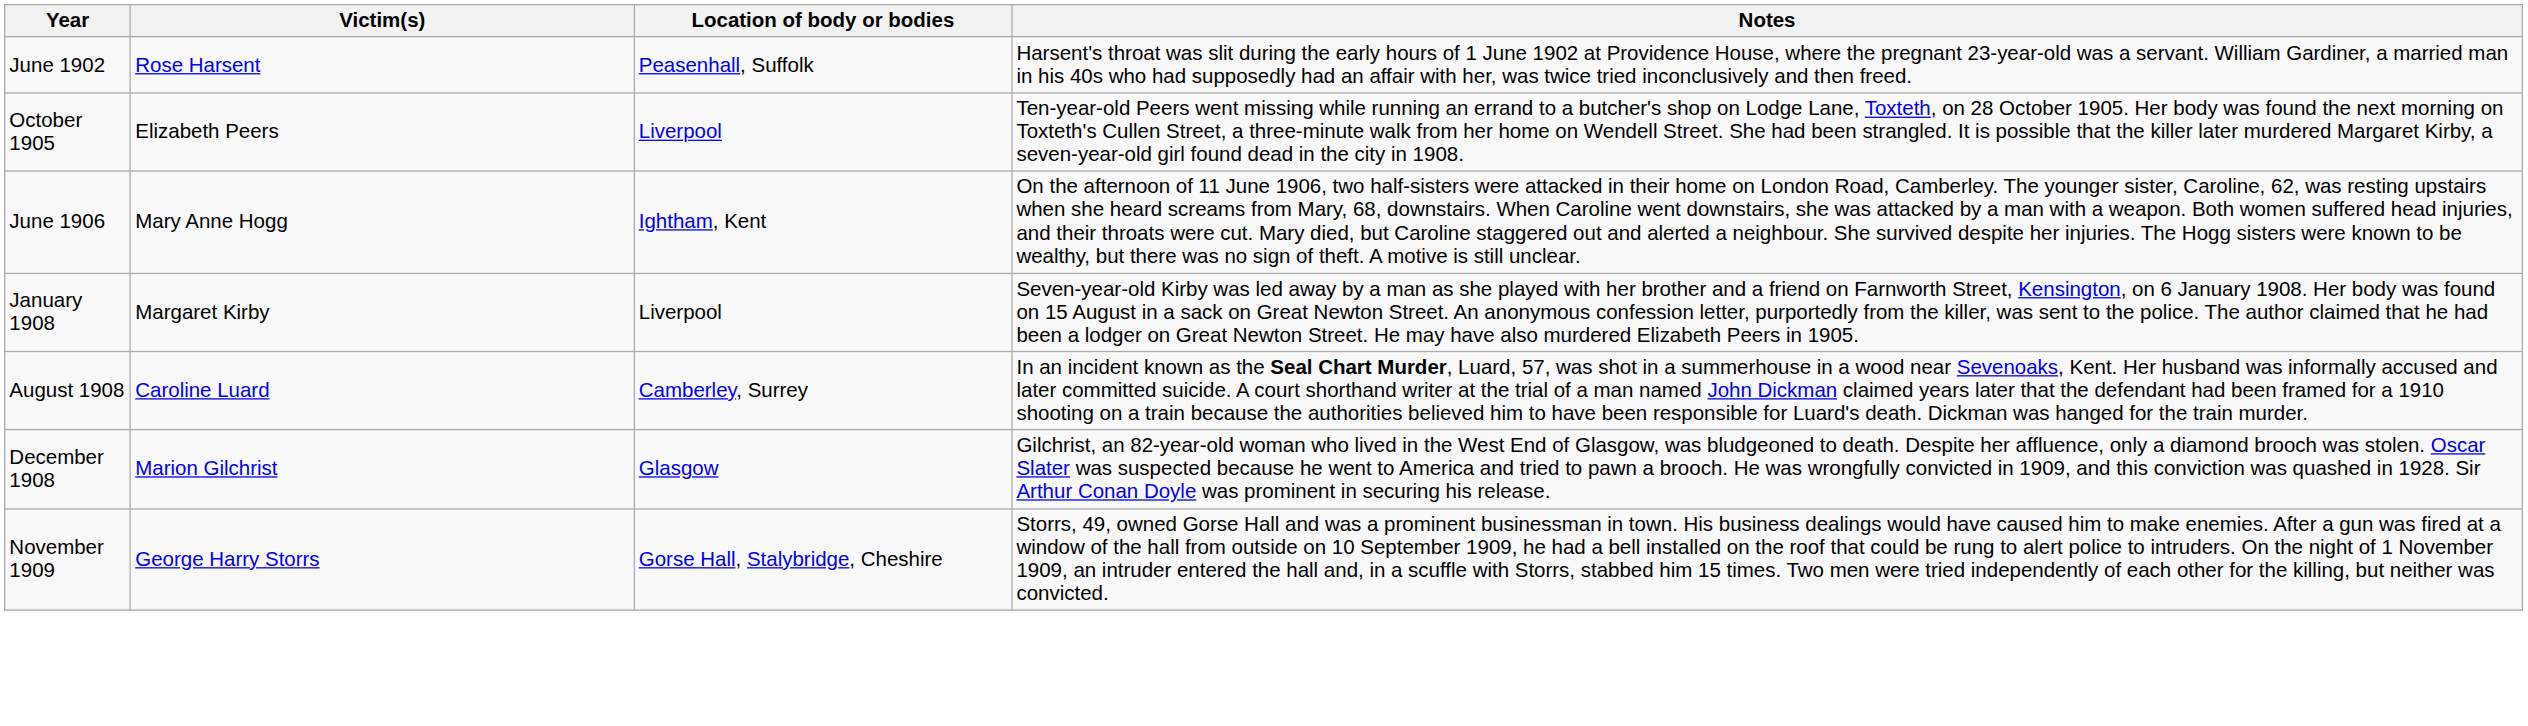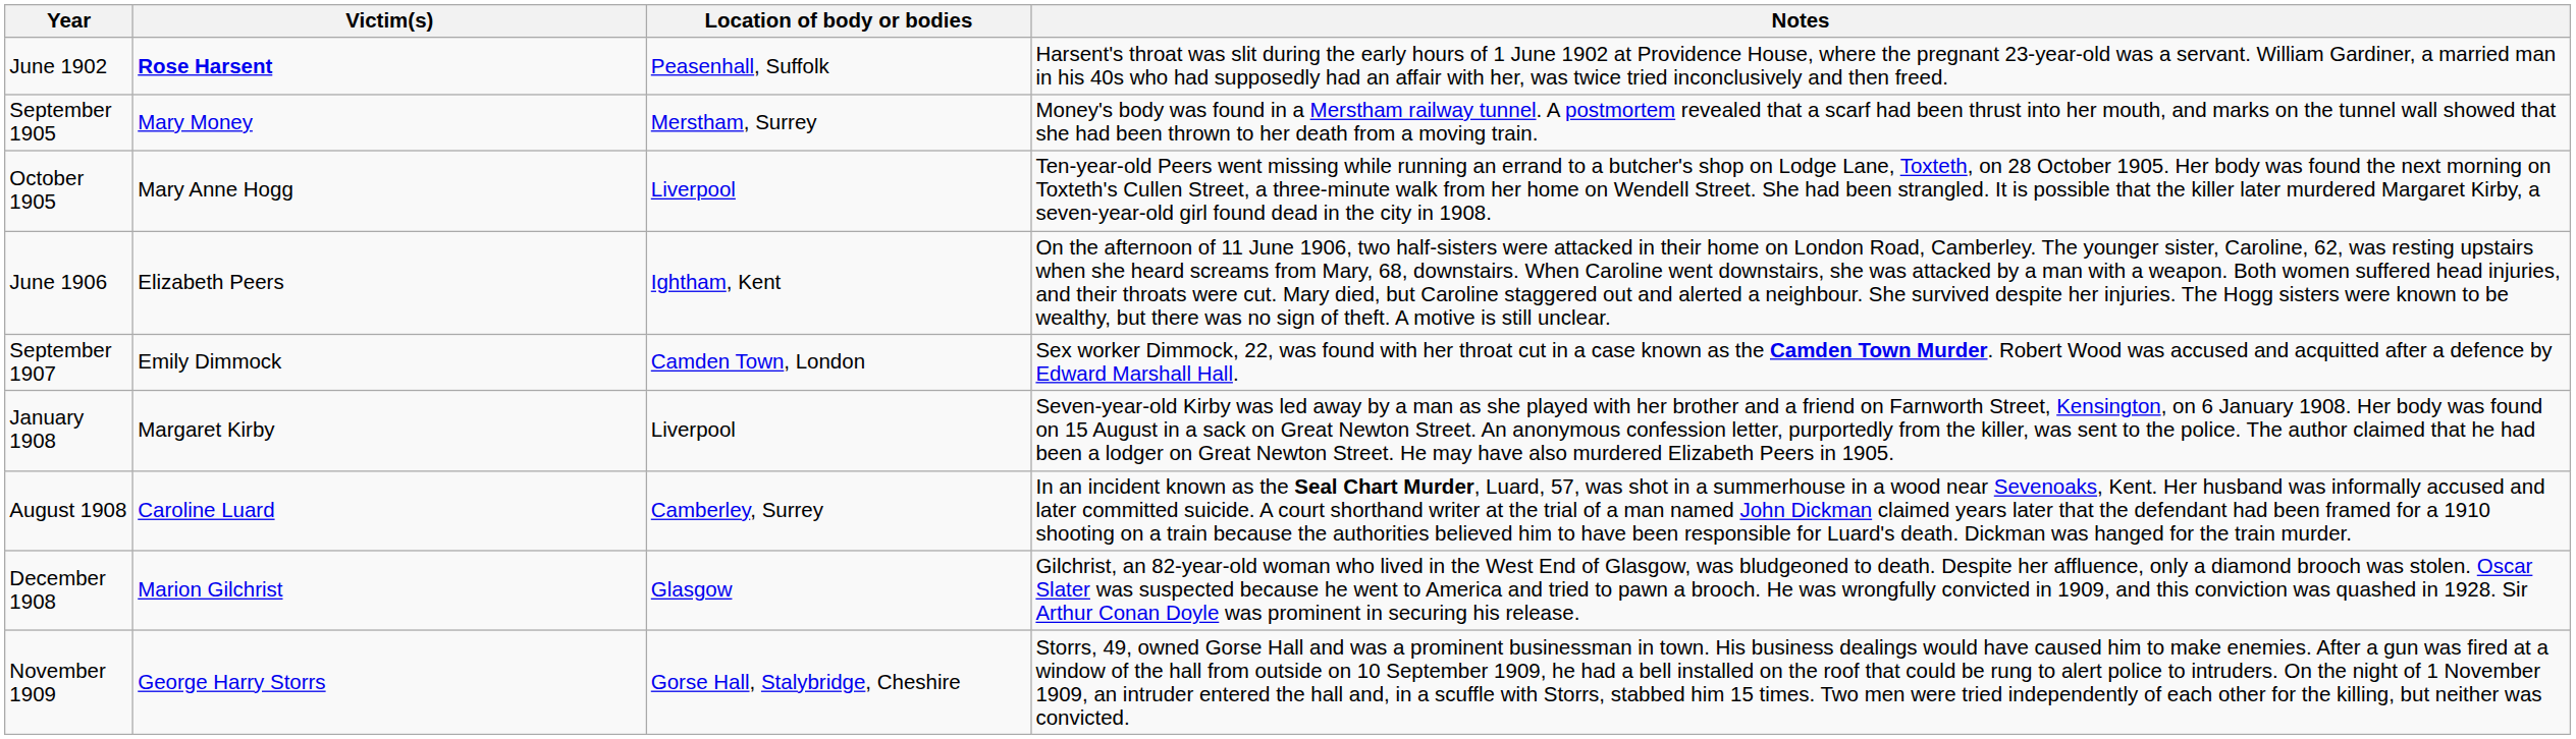 <table class="wikitable sortable">
 <tr>
 <th width=5%>Year</th>
 <th style="width:20%;">Victim(s)</th>
 <th style="width:15%;">Location of body or bodies</th>
 <th style="width:60%;">Notes</th>
 </tr>
 <tr>
 <td>June 1902</td>
-<td><a href='#'>Rose Harsent</a></td>
+<td><strong><a href='#'>Rose Harsent</a></strong></td>
 <td><a href='#'>Peasenhall</a>, Suffolk</td>
 <td>Harsent's throat was slit during the early hours of 1 June 1902 at Providence House, where the pregnant 23-year-old was a servant. William Gardiner, a married man in his 40s who had supposedly had an affair with her, was twice tried inconclusively and then freed.</td>
 </tr>
 <tr>
+<td>September 1905</td>
+<td><a href='#'>Mary Money</a></td>
+<td><a href='#'>Merstham</a>, Surrey</td>
+<td>Money's body was found in a <a href='#'>Merstham railway tunnel</a>. A <a href='#'>postmortem</a> revealed that a scarf had been thrust into her mouth, and marks on the tunnel wall showed that she had been thrown to her death from a moving train.</td>
+</tr>
+<tr>
 <td>October 1905</td>
-<td>Elizabeth Peers</td>
+<td>Mary Anne Hogg</td>
 <td><a href='#'>Liverpool</a></td>
 <td>Ten-year-old Peers went missing while running an errand to a butcher's shop on Lodge Lane, <a href='#'>Toxteth</a>, on 28 October 1905. Her body was found the next morning on Toxteth's Cullen Street, a three-minute walk from her home on Wendell Street. She had been strangled. It is possible that the killer later murdered Margaret Kirby, a seven-year-old girl found dead in the city in 1908.</td>
 </tr>
 <tr>
 <td>June 1906</td>
-<td>Mary Anne Hogg</td>
+<td>Elizabeth Peers</td>
 <td><a href='#'>Ightham</a>, Kent</td>
 <td>On the afternoon of 11 June 1906, two half-sisters were attacked in their home on London Road, Camberley. The younger sister, Caroline, 62, was resting upstairs when she heard screams from Mary, 68, downstairs. When Caroline went downstairs, she was attacked by a man with a weapon. Both women suffered head injuries, and their throats were cut. Mary died, but Caroline staggered out and alerted a neighbour. She survived despite her injuries. The Hogg sisters were known to be wealthy, but there was no sign of theft. A motive is still unclear.</td>
+</tr>
+<tr>
+<td>September 1907</td>
+<td>Emily Dimmock</td>
+<td><a href='#'>Camden Town</a>, London</td>
+<td>Sex worker Dimmock, 22, was found with her throat cut in a case known as the <strong><a href='#'>Camden Town Murder</a></strong>. Robert Wood was accused and acquitted after a defence by <a href='#'>Edward Marshall Hall</a>.</td>
 </tr>
 <tr>
 <td>January 1908</td>
 <td>Margaret Kirby</td>
 <td>Liverpool</td>
 <td>Seven-year-old Kirby was led away by a man as she played with her brother and a friend on Farnworth Street, <a href='#'>Kensington</a>, on 6 January 1908. Her body was found on 15 August in a sack on Great Newton Street. An anonymous confession letter, purportedly from the killer, was sent to the police. The author claimed that he had been a lodger on Great Newton Street. He may have also murdered Elizabeth Peers in 1905.</td>
 </tr>
 <tr>
 <td>August 1908</td>
 <td><a href='#'>Caroline Luard</a></td>
 <td><a href='#'>Camberley</a>, Surrey</td>
 <td>In an incident known as the <strong>Seal Chart Murder</strong>, Luard, 57, was shot in a summerhouse in a wood near <a href='#'>Sevenoaks</a>, Kent. Her husband was informally accused and later committed suicide. A court shorthand writer at the trial of a man named <a href='#'>John Dickman</a> claimed years later that the defendant had been framed for a 1910 shooting on a train because the authorities believed him to have been responsible for Luard's death. Dickman was hanged for the train murder.</td>
 </tr>
 <tr>
 <td>December 1908</td>
 <td><a href='#'>Marion Gilchrist</a></td>
 <td><a href='#'>Glasgow</a></td>
 <td>Gilchrist, an 82-year-old woman who lived in the West End of Glasgow, was bludgeoned to death. Despite her affluence, only a diamond brooch was stolen. <a href='#'>Oscar Slater</a> was suspected because he went to America and tried to pawn a brooch. He was wrongfully convicted in 1909, and this conviction was quashed in 1928. Sir <a href='#'>Arthur Conan Doyle</a> was prominent in securing his release.</td>
 </tr>
 <tr>
 <td>November 1909</td>
 <td><a href='#'>George Harry Storrs</a></td>
 <td><a href='#'>Gorse Hall</a>, <a href='#'>Stalybridge</a>, Cheshire</td>
 <td>Storrs, 49, owned Gorse Hall and was a prominent businessman in town. His business dealings would have caused him to make enemies. After a gun was fired at a window of the hall from outside on 10 September 1909, he had a bell installed on the roof that could be rung to alert police to intruders. On the night of 1 November 1909, an intruder entered the hall and, in a scuffle with Storrs, stabbed him 15 times. Two men were tried independently of each other for the killing, but neither was convicted.</td>
 </tr>
 </table>
